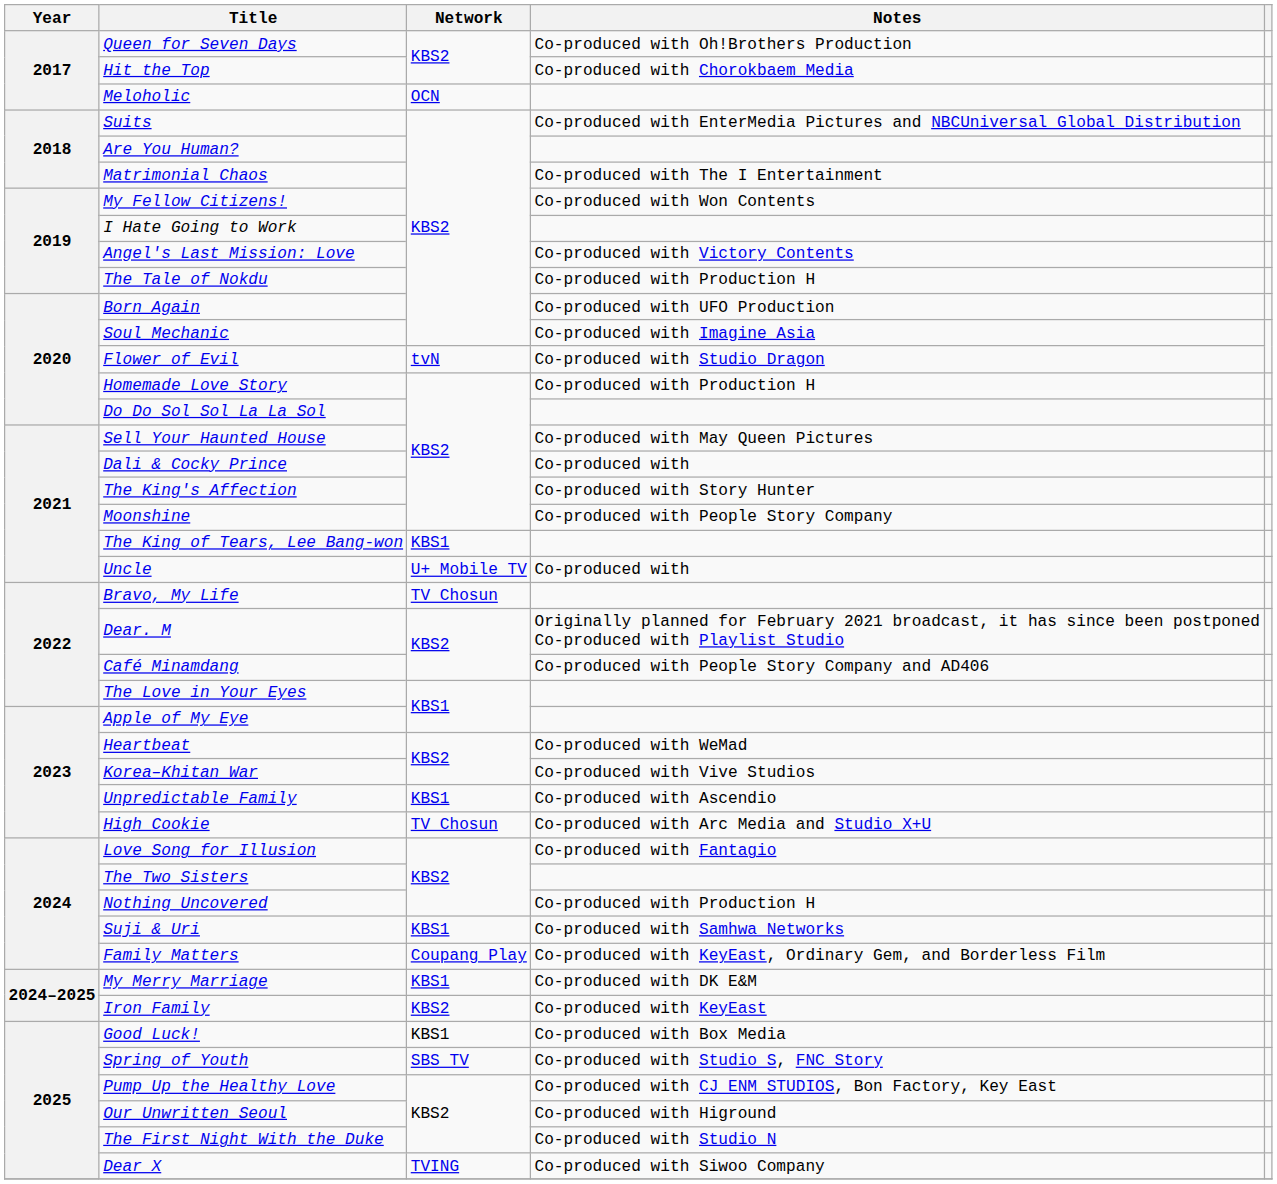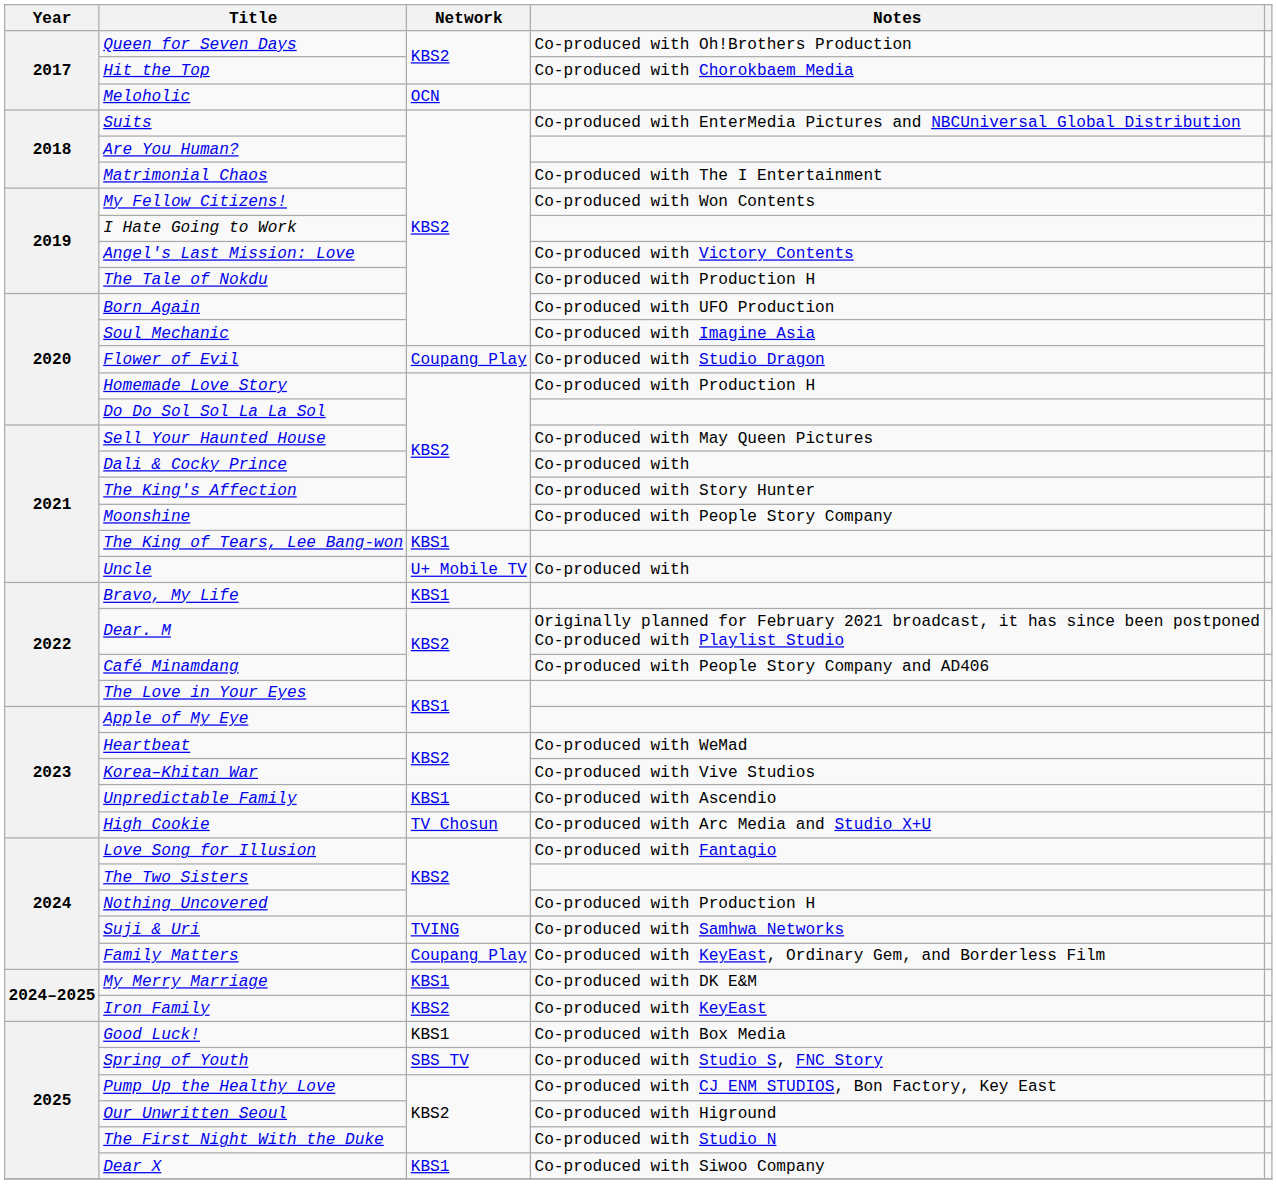 <table class="wikitable plainrowheaders">
 <tr>
 <th scope="col">Year</th>
 <th scope="col">Title</th>
 <th scope="col">Network</th>
 <th scope="col" class="unsortable">Notes</th>
 <th scope="col" class="unsortable"></th>
 </tr>
 <tr>
 <th scope="row" rowspan="3">2017</th>
 <td><em><a href='#'>Queen for Seven Days</a></em></td>
 <td rowspan="2"><a href='#'>KBS2</a></td>
 <td>Co-produced with Oh!Brothers Production</td>
 <td style="text-align:center"></td>
 </tr>
 <tr>
 <td><em><a href='#'>Hit the Top</a></em></td>
 <td>Co-produced with <a href='#'>Chorokbaem Media</a></td>
 <td style="text-align:center"></td>
 </tr>
 <tr>
 <td><em><a href='#'>Meloholic</a></em></td>
 <td><a href='#'>OCN</a></td>
 <td></td>
 <td style="text-align:center"></td>
 </tr>
 <tr>
 <th scope="row" rowspan="3">2018</th>
 <td><em><a href='#'>Suits</a></em></td>
 <td rowspan="9"><a href='#'>KBS2</a></td>
 <td>Co-produced with EnterMedia Pictures and <a href='#'>NBCUniversal Global Distribution</a></td>
 <td style="text-align:center"></td>
 </tr>
 <tr>
 <td><em><a href='#'>Are You Human?</a></em></td>
 <td></td>
 <td style="text-align:center"></td>
 </tr>
 <tr>
 <td><em><a href='#'>Matrimonial Chaos</a></em></td>
 <td>Co-produced with The I Entertainment</td>
 <td style="text-align:center"></td>
 </tr>
 <tr>
 <th scope="row" rowspan="4">2019</th>
 <td><em><a href='#'>My Fellow Citizens!</a></em></td>
 <td>Co-produced with Won Contents</td>
 <td style="text-align:center"></td>
 </tr>
 <tr>
 <td><em>I Hate Going to Work</em></td>
 <td></td>
 <td style="text-align:center"></td>
 </tr>
 <tr>
 <td><em><a href='#'>Angel's Last Mission: Love</a></em></td>
 <td>Co-produced with <a href='#'>Victory Contents</a></td>
 <td style="text-align:center"></td>
 </tr>
 <tr>
 <td><em><a href='#'>The Tale of Nokdu</a></em></td>
 <td>Co-produced with Production H</td>
 <td style="text-align:center"></td>
 </tr>
 <tr>
 <th scope="row" rowspan="5">2020</th>
 <td><em><a href='#'>Born Again</a></em></td>
 <td>Co-produced with UFO Production</td>
 <td style="text-align:center"></td>
 </tr>
 <tr>
 <td><em><a href='#'>Soul Mechanic</a></em></td>
 <td>Co-produced with <a href='#'>Imagine Asia</a></td>
 <td style="text-align:center" rowspan="2"></td>
 </tr>
 <tr>
 <td><em><a href='#'>Flower of Evil</a></em></td>
-<td><a href='#'>tvN</a></td>
+<td><a href='#'>Coupang Play</a></td>
 <td>Co-produced with <a href='#'>Studio Dragon</a></td>
 </tr>
 <tr>
 <td><em><a href='#'>Homemade Love Story</a></em></td>
 <td rowspan="6"><a href='#'>KBS2</a></td>
 <td>Co-produced with Production H</td>
 <td style="text-align:center"></td>
 </tr>
 <tr>
 <td><em><a href='#'>Do Do Sol Sol La La Sol</a></em></td>
 <td></td>
 <td style="text-align:center"></td>
 </tr>
 <tr>
 <th scope="row" rowspan="6">2021</th>
 <td><em><a href='#'>Sell Your Haunted House</a></em></td>
 <td>Co-produced with May Queen Pictures</td>
 <td style="text-align:center"></td>
 </tr>
 <tr>
 <td><em><a href='#'>Dali & Cocky Prince</a></em></td>
 <td>Co-produced with </td>
 <td style="text-align:center"></td>
 </tr>
 <tr>
 <td><em><a href='#'>The King's Affection</a></em></td>
 <td>Co-produced with Story Hunter</td>
 <td style="text-align:center"></td>
 </tr>
 <tr>
 <td><em><a href='#'>Moonshine</a></em></td>
 <td>Co-produced with People Story Company</td>
 <td style="text-align:center"></td>
 </tr>
 <tr>
 <td><em><a href='#'>The King of Tears, Lee Bang-won</a></em></td>
 <td><a href='#'>KBS1</a></td>
 <td></td>
 <td style="text-align:center"></td>
 </tr>
 <tr>
 <td><em><a href='#'>Uncle</a></em></td>
 <td><a href='#'>U+ Mobile TV</a></td>
 <td>Co-produced with </td>
 <td style="text-align:center"></td>
 </tr>
 <tr>
 <th scope="row" rowspan="4">2022</th>
 <td><em><a href='#'>Bravo, My Life</a></em></td>
-<td><a href='#'>TV Chosun</a></td>
+<td><a href='#'>KBS1</a></td>
 <td></td>
 <td style="text-align:center"></td>
 </tr>
 <tr>
 <td><em><a href='#'>Dear. M</a></em></td>
 <td rowspan="2"><a href='#'>KBS2</a></td>
 <td>Originally planned for February 2021 broadcast, it has since been postponed<br>Co-produced with <a href='#'>Playlist Studio</a></td>
 <td style="text-align:center"></td>
 </tr>
 <tr>
 <td><em><a href='#'>Café Minamdang</a></em></td>
 <td>Co-produced with People Story Company and AD406</td>
 <td style="text-align:center"></td>
 </tr>
 <tr>
 <td><em><a href='#'>The Love in Your Eyes</a></em></td>
 <td rowspan="2"><a href='#'>KBS1</a></td>
 <td></td>
 <td style="text-align:center"></td>
 </tr>
 <tr>
 <th scope="row" rowspan="5">2023</th>
 <td><a href='#'><em>Apple of My Eye</em></a></td>
 <td></td>
 <td></td>
 </tr>
 <tr>
 <td><em><a href='#'>Heartbeat</a></em></td>
 <td rowspan="2"><a href='#'>KBS2</a></td>
 <td>Co-produced with WeMad</td>
 <td style="text-align:center"></td>
 </tr>
 <tr>
 <td><em><a href='#'>Korea–Khitan War</a></em></td>
 <td>Co-produced with Vive Studios</td>
 <td style="text-align:center"></td>
 </tr>
 <tr>
 <td><em><a href='#'>Unpredictable Family</a></em></td>
 <td><a href='#'>KBS1</a></td>
 <td>Co-produced with Ascendio</td>
 <td></td>
 </tr>
 <tr>
 <td><em><a href='#'>High Cookie</a></em></td>
 <td><a href='#'>TV Chosun</a></td>
 <td>Co-produced with Arc Media and <a href='#'>Studio X+U</a></td>
 <td style="text-align:center"></td>
 </tr>
 <tr>
 <th scope="row" rowspan="5">2024</th>
 <td><em><a href='#'>Love Song for Illusion</a></em></td>
 <td rowspan="3"><a href='#'>KBS2</a></td>
 <td>Co-produced with <a href='#'>Fantagio</a></td>
 <td style="text-align:center"></td>
 </tr>
 <tr>
 <td><em><a href='#'>The Two Sisters</a></em></td>
 <td></td>
 <td style="text-align:center"></td>
 </tr>
 <tr>
 <td><em><a href='#'>Nothing Uncovered</a></em></td>
 <td>Co-produced with Production H</td>
 <td style="text-align:center"></td>
 </tr>
 <tr>
 <td><em><a href='#'>Suji & Uri</a></em></td>
-<td><a href='#'>KBS1</a></td>
+<td><a href='#'>TVING</a></td>
 <td>Co-produced with <a href='#'>Samhwa Networks</a></td>
 <td style="text-align:center"></td>
 </tr>
 <tr>
 <td><em><a href='#'>Family Matters</a></em></td>
 <td><a href='#'>Coupang Play</a></td>
 <td>Co-produced with <a href='#'>KeyEast</a>, Ordinary Gem, and Borderless Film</td>
 <td style="text-align:center"></td>
 </tr>
 <tr>
 <th scope="row" rowspan="2">2024–2025</th>
 <td><em><a href='#'>My Merry Marriage</a></em></td>
 <td><a href='#'>KBS1</a></td>
 <td>Co-produced with DK E&M</td>
 <td style="text-align:center"></td>
 </tr>
 <tr>
 <td><em><a href='#'>Iron Family</a></em></td>
 <td><a href='#'>KBS2</a></td>
 <td>Co-produced with <a href='#'>KeyEast</a></td>
 <td style="text-align:center"></td>
 </tr>
 <tr>
 <th rowspan="6">2025</th>
 <td><a href='#'><em>Good Luck!</em></a></td>
 <td>KBS1</td>
 <td>Co-produced with Box Media</td>
 <td style="text-align:center"></td>
 </tr>
 <tr>
 <td><a href='#'><em>Spring of Youth</em></a></td>
 <td><a href='#'>SBS TV</a></td>
 <td>Co-produced with <a href='#'>Studio S</a>, <a href='#'>FNC Story</a></td>
 <td style="text-align:center"></td>
 </tr>
 <tr>
 <td><a href='#'><em>Pump Up the Healthy Love</em></a></td>
 <td rowspan="3">KBS2</td>
 <td>Co-produced with <a href='#'>CJ ENM STUDIOS</a>, Bon Factory, Key East</td>
 <td style="text-align:center"></td>
 </tr>
 <tr>
 <td><em><a href='#'>Our Unwritten Seoul</a></em></td>
 <td>Co-produced with Higround</td>
 <td style="text-align:center"></td>
 </tr>
 <tr>
 <td><em><a href='#'>The First Night With the Duke</a></em></td>
 <td>Co-produced with <a href='#'>Studio N</a></td>
 <td style="text-align:center"></td>
 </tr>
 <tr>
 <td><em><a href='#'>Dear X</a></em></td>
-<td><a href='#'>TVING</a></td>
+<td><a href='#'>KBS1</a></td>
 <td>Co-produced with Siwoo Company</td>
 <td style="text-align:center"></td>
 </tr>
 <tr>
 </tr>
 </table>
